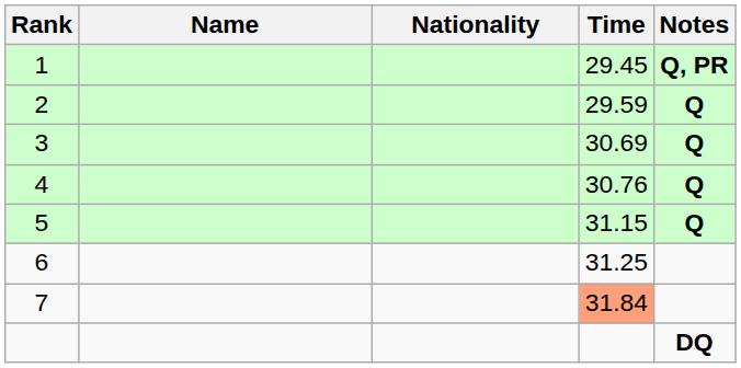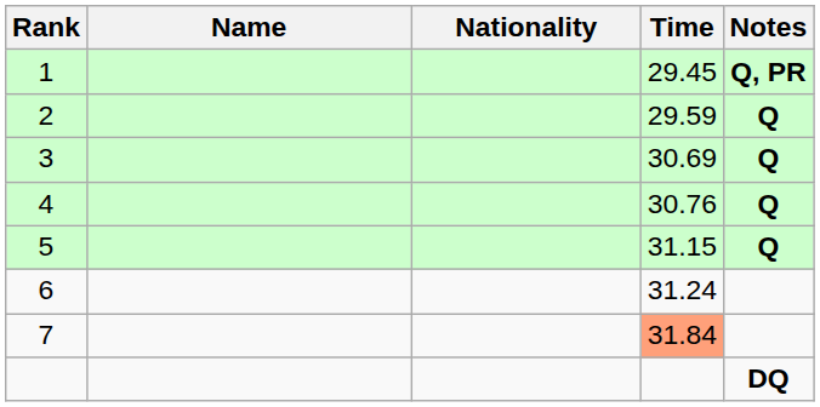 <table class="wikitable sortable" style="text-align:center">
 <tr>
 <th>Rank</th>
 <th style="width:180px">Name</th>
 <th style="width:125px">Nationality</th>
 <th>Time</th>
 <th>Notes</th>
 </tr>
 <tr style="background:#cfc;">
 <td>1</td>
 <td style="text-align:left;"></td>
 <td style="text-align:left;"></td>
 <td>29.45</td>
 <td><strong>Q, PR</strong></td>
 </tr>
 <tr style="background:#cfc;">
 <td>2</td>
 <td style="text-align:left;"></td>
 <td style="text-align:left;"></td>
 <td>29.59</td>
 <td><strong>Q</strong></td>
 </tr>
 <tr style="background:#cfc;">
 <td>3</td>
 <td style="text-align:left;"></td>
 <td style="text-align:left;"></td>
 <td>30.69</td>
 <td><strong>Q</strong></td>
 </tr>
 <tr style="background:#cfc;">
 <td>4</td>
 <td style="text-align:left;"></td>
 <td style="text-align:left;"></td>
 <td>30.76</td>
 <td><strong>Q</strong></td>
 </tr>
 <tr style="background:#cfc;">
 <td>5</td>
 <td style="text-align:left;"></td>
 <td style="text-align:left;"></td>
 <td>31.15</td>
 <td><strong>Q</strong></td>
 </tr>
 <tr>
 <td>6</td>
 <td style="text-align:left;"></td>
 <td style="text-align:left;"></td>
-<td>31.25</td>
+<td>31.24</td>
 <td></td>
 </tr>
 <tr>
 <td>7</td>
 <td style="text-align:left;"></td>
 <td style="text-align:left;"></td>
 <td style="background: lightsalmon;">31.84</td>
 <td></td>
 </tr>
 <tr>
 <td></td>
 <td style="text-align:left;"></td>
 <td style="text-align:left;"></td>
 <td></td>
 <td><strong>DQ</strong></td>
 </tr>
 </table>
